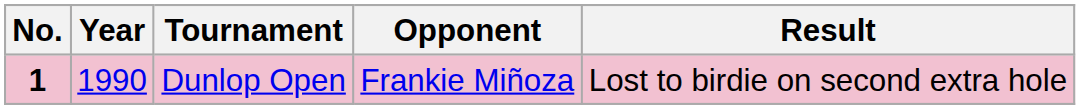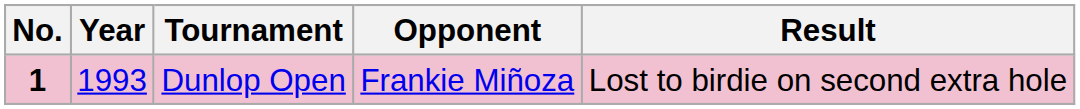 <table class="wikitable" style="font-size:95%;">
 <tr>
 <th>No.</th>
 <th>Year</th>
 <th>Tournament</th>
 <th>Opponent</th>
 <th>Result</th>
 </tr>
 <tr style="background:#F2C1D1;">
 <td align=center><strong>1</strong></td>
-<td><a href='#'>1990</a></td>
+<td><a href='#'>1993</a></td>
 <td><a href='#'>Dunlop Open</a></td>
 <td> <a href='#'>Frankie Miñoza</a></td>
 <td>Lost to birdie on second extra hole</td>
 </tr>
 </table>
